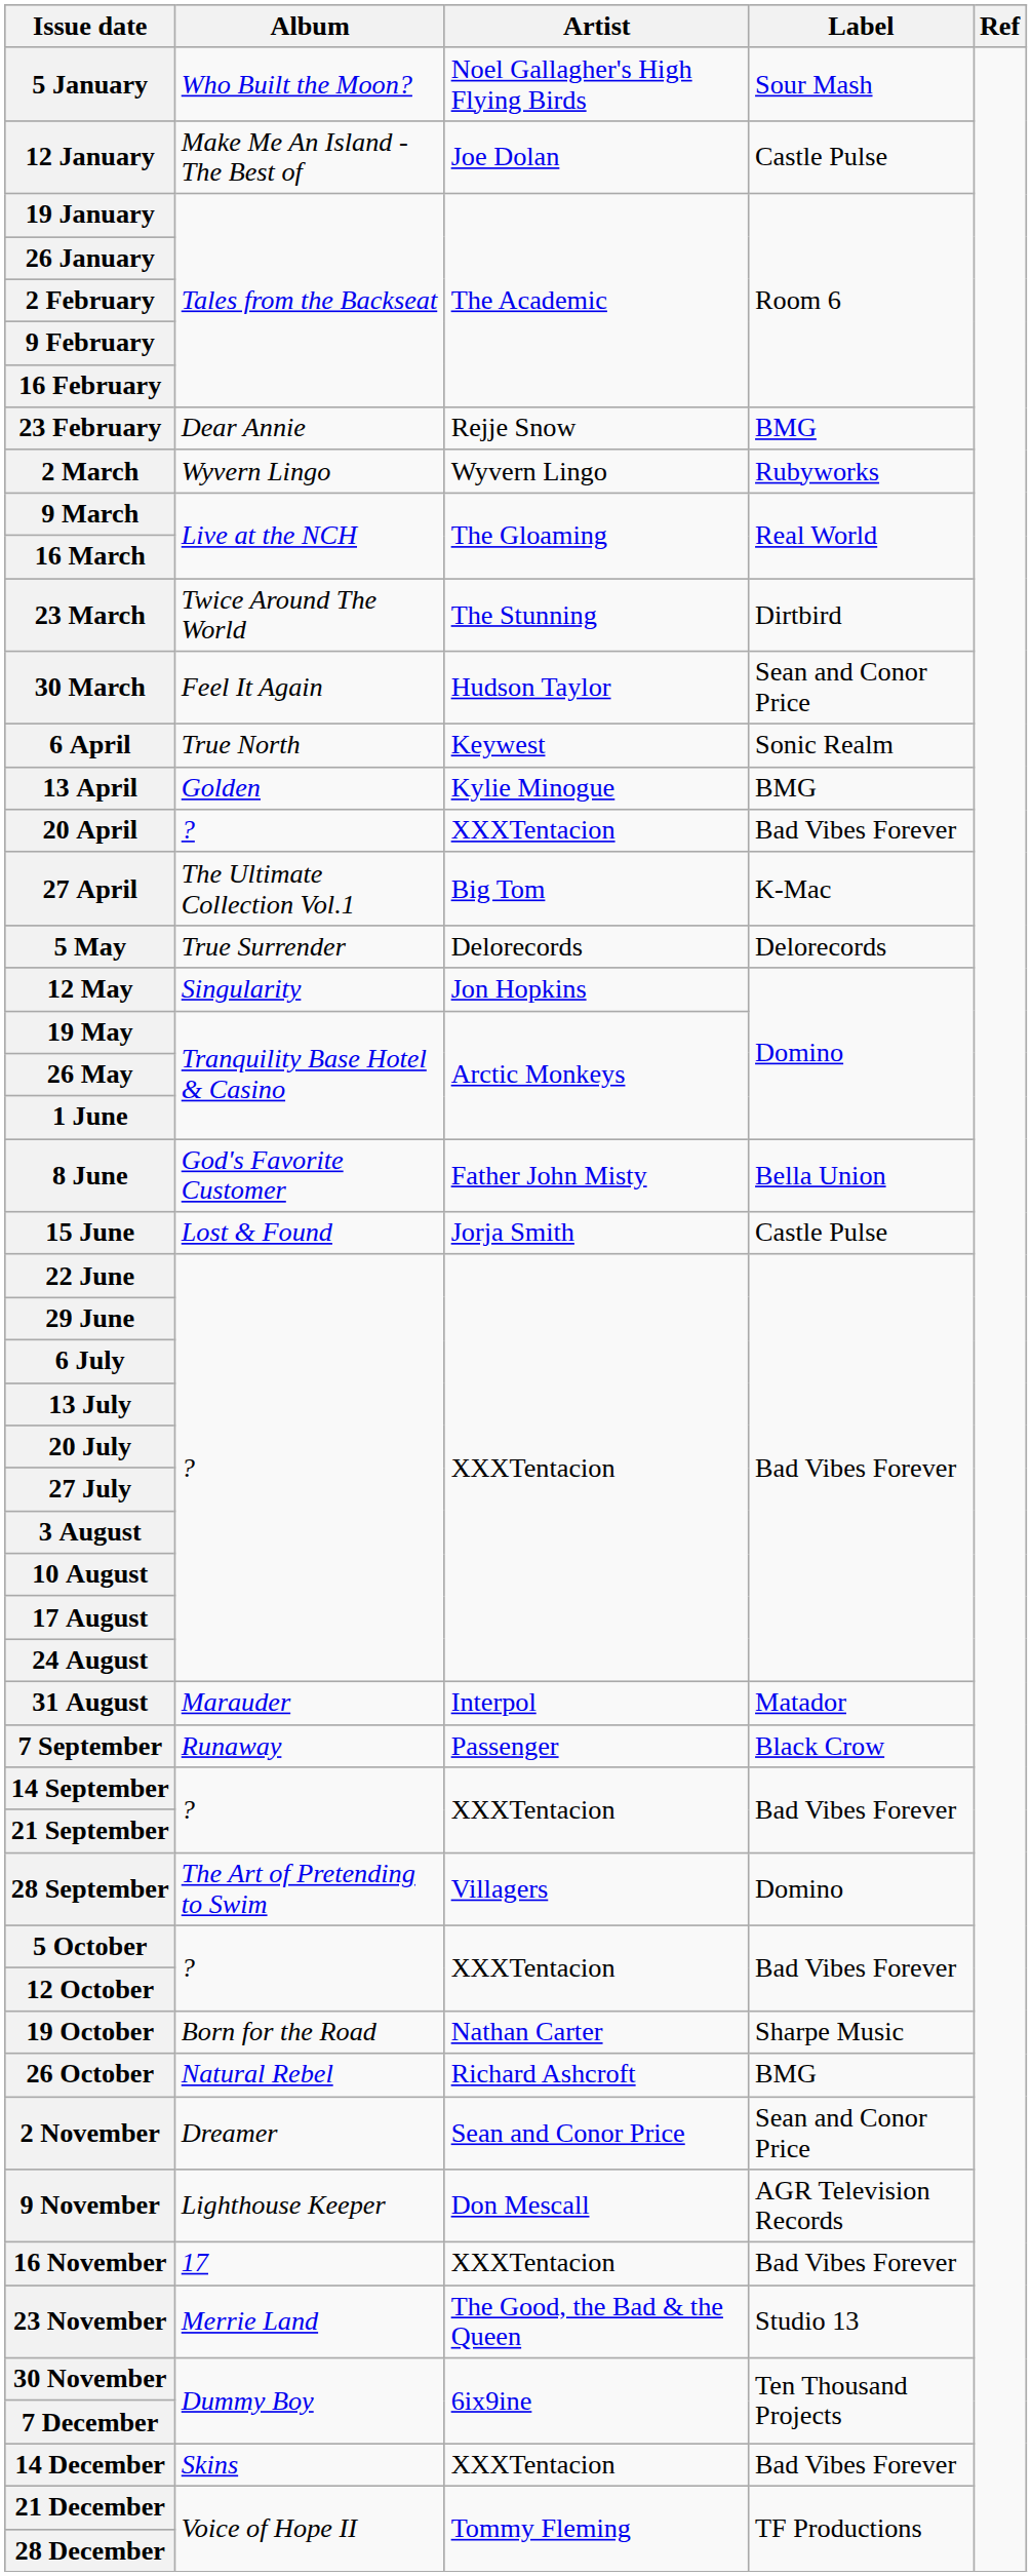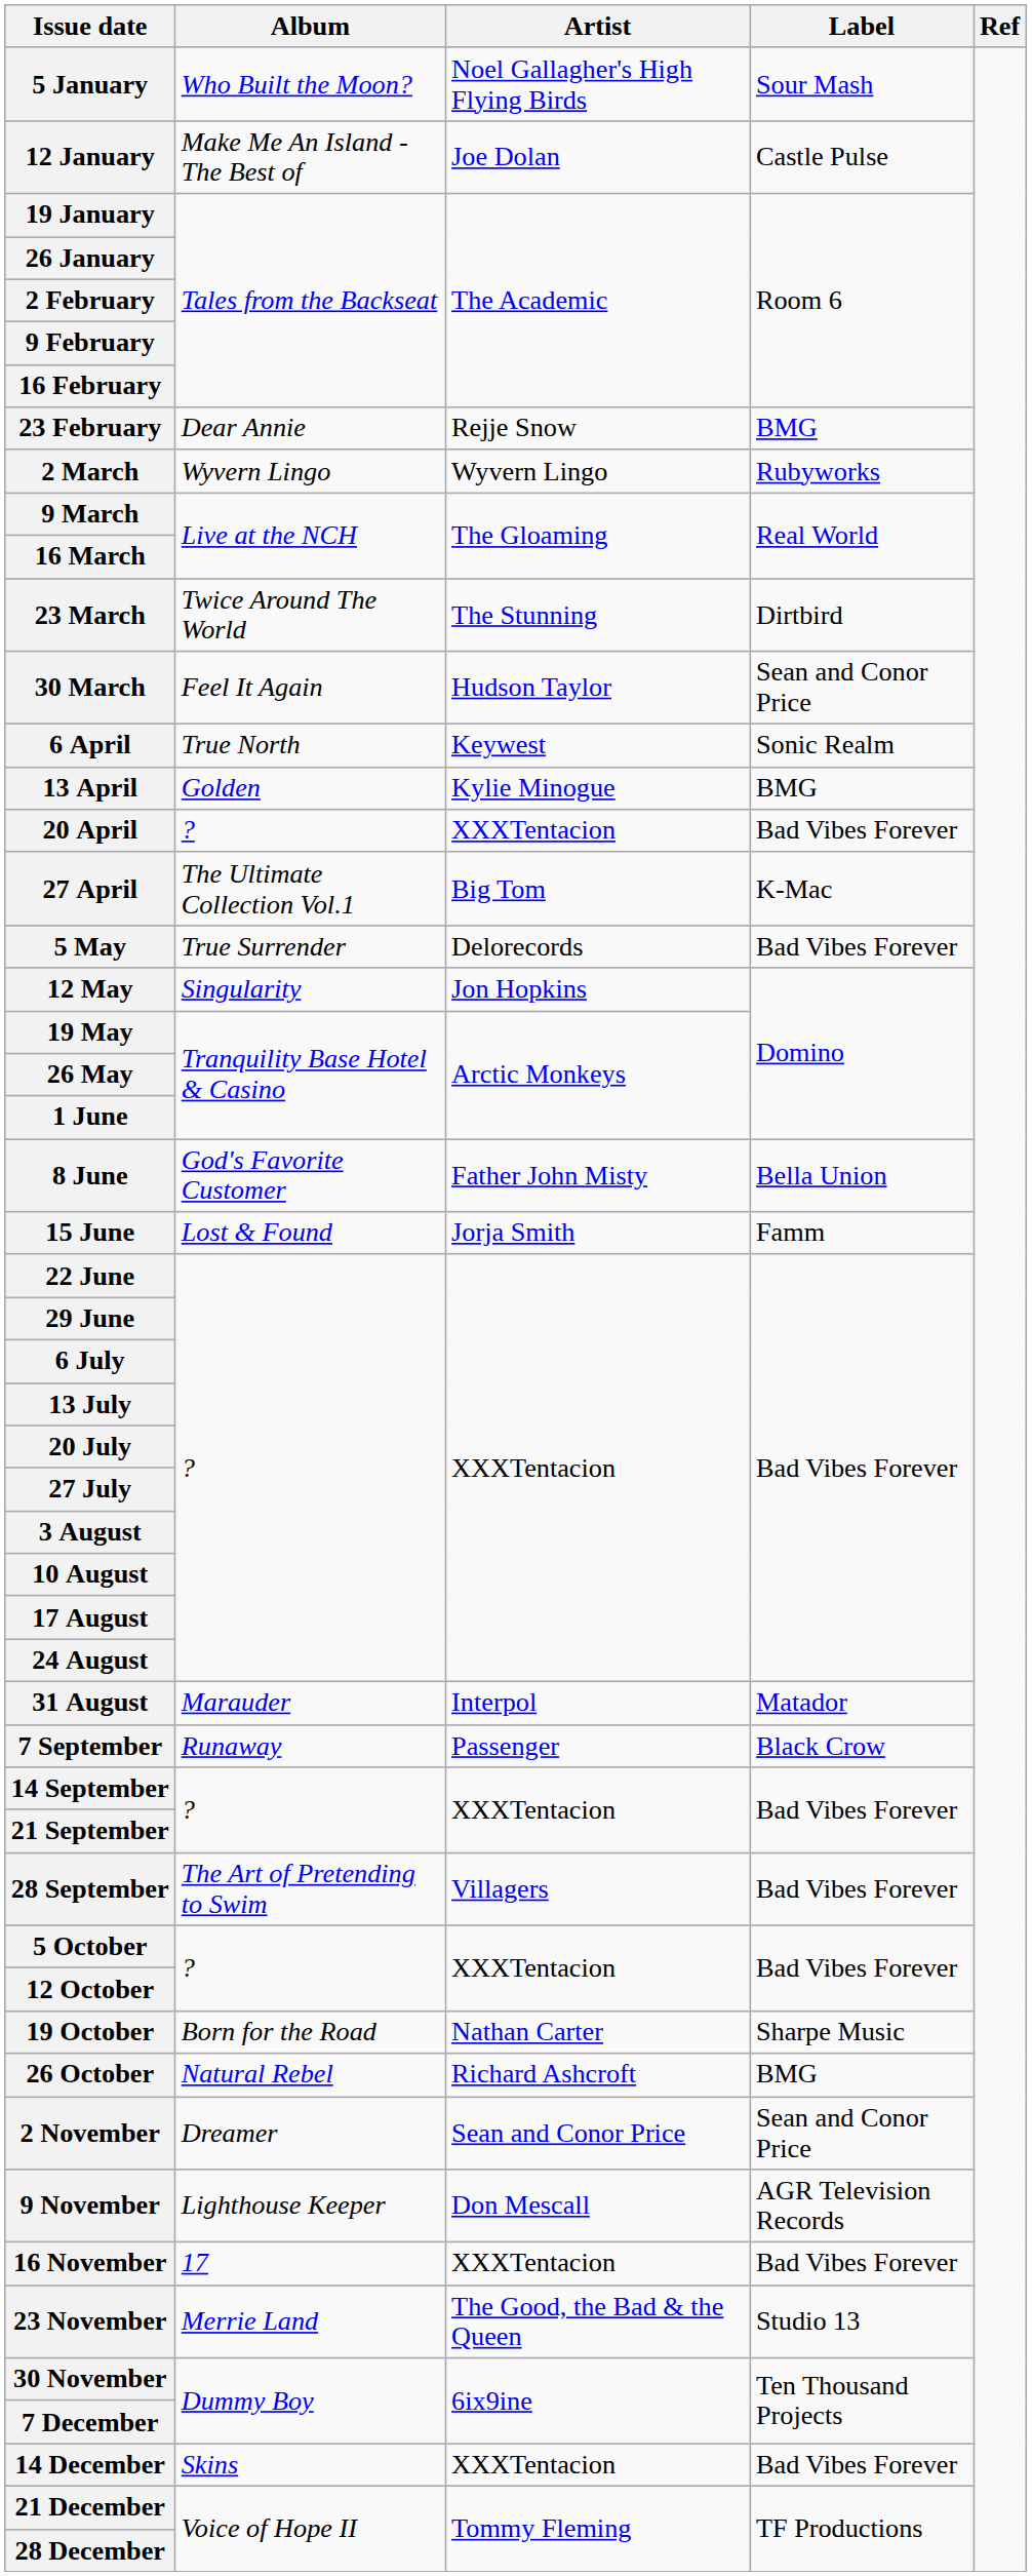 <table class="wikitable plainrowheaders" style="text-align:left">
 <tr>
 <th scope="col">Issue date</th>
 <th scope="col">Album</th>
 <th scope="col">Artist</th>
 <th scope="col">Label</th>
 <th scope="col">Ref</th>
 </tr>
 <tr>
 <th scope="row">5 January</th>
 <td><em><a href='#'>Who Built the Moon?</a></em></td>
 <td><a href='#'>Noel Gallagher's High Flying Birds</a></td>
 <td><a href='#'>Sour Mash</a></td>
 <td rowspan="52"></td>
 </tr>
 <tr>
 <th scope="row">12 January</th>
 <td><em>Make Me An Island - The Best of</em></td>
 <td><a href='#'>Joe Dolan</a></td>
 <td>Castle Pulse</td>
 </tr>
 <tr>
 <th scope="row">19 January</th>
 <td rowspan="5"><em><a href='#'>Tales from the Backseat</a></em></td>
 <td rowspan="5"><a href='#'>The Academic</a></td>
 <td rowspan="5">Room 6</td>
 </tr>
 <tr>
 <th scope="row">26 January</th>
 </tr>
 <tr>
 <th scope="row">2 February</th>
 </tr>
 <tr>
 <th scope="row">9 February</th>
 </tr>
 <tr>
 <th scope="row">16 February</th>
 </tr>
 <tr>
 <th scope="row">23 February</th>
 <td><em>Dear Annie</em></td>
 <td>Rejje Snow</td>
 <td><a href='#'>BMG</a></td>
 </tr>
 <tr>
 <th scope="row">2 March</th>
 <td><em>Wyvern Lingo</em></td>
 <td>Wyvern Lingo</td>
 <td><a href='#'>Rubyworks</a></td>
 </tr>
 <tr>
 <th scope="row">9 March</th>
 <td rowspan="2"><em><a href='#'>Live at the NCH</a></em></td>
 <td rowspan="2"><a href='#'>The Gloaming</a></td>
 <td rowspan="2"><a href='#'>Real World</a></td>
 </tr>
 <tr>
 <th scope="row">16 March</th>
 </tr>
 <tr>
 <th scope="row">23 March</th>
 <td><em>Twice Around The World</em></td>
 <td><a href='#'>The Stunning</a></td>
 <td>Dirtbird</td>
 </tr>
 <tr>
 <th scope="row">30 March</th>
 <td><em>Feel It Again</em></td>
 <td><a href='#'>Hudson Taylor</a></td>
 <td>Sean and Conor Price</td>
 </tr>
 <tr>
 <th scope="row">6 April</th>
 <td><em>True North</em></td>
 <td><a href='#'>Keywest</a></td>
 <td>Sonic Realm</td>
 </tr>
 <tr>
 <th scope="row">13 April</th>
 <td><em><a href='#'>Golden</a></em></td>
 <td><a href='#'>Kylie Minogue</a></td>
 <td>BMG</td>
 </tr>
 <tr>
 <th scope="row">20 April</th>
 <td><em><a href='#'>?</a></em></td>
 <td><a href='#'>XXXTentacion</a></td>
 <td>Bad Vibes Forever</td>
 </tr>
 <tr>
 <th scope="row">27 April</th>
 <td><em>The Ultimate Collection Vol.1</em></td>
 <td><a href='#'>Big Tom</a></td>
 <td>K-Mac</td>
 </tr>
 <tr>
 <th scope="row">5 May</th>
 <td><em>True Surrender</em></td>
 <td>Delorecords</td>
-<td>Delorecords</td>
+<td>Bad Vibes Forever</td>
 </tr>
 <tr>
 <th scope="row">12 May</th>
 <td><em><a href='#'>Singularity</a></em></td>
 <td><a href='#'>Jon Hopkins</a></td>
 <td rowspan="4"><a href='#'>Domino</a></td>
 </tr>
 <tr>
 <th scope="row">19 May</th>
 <td rowspan="3"><em><a href='#'>Tranquility Base Hotel & Casino</a></em></td>
 <td rowspan="3"><a href='#'>Arctic Monkeys</a></td>
 </tr>
 <tr>
 <th scope="row">26 May</th>
 </tr>
 <tr>
 <th scope="row">1 June</th>
 </tr>
 <tr>
 <th scope="row">8 June</th>
 <td><em><a href='#'>God's Favorite Customer</a></em></td>
 <td><a href='#'>Father John Misty</a></td>
 <td><a href='#'>Bella Union</a></td>
 </tr>
 <tr>
 <th scope="row">15 June</th>
 <td><em><a href='#'>Lost & Found</a></em></td>
 <td><a href='#'>Jorja Smith</a></td>
-<td>Castle Pulse</td>
+<td>Famm</td>
 </tr>
 <tr>
 <th scope="row">22 June</th>
 <td rowspan="10"><em>?</em></td>
 <td rowspan="10">XXXTentacion</td>
 <td rowspan="10">Bad Vibes Forever</td>
 </tr>
 <tr>
 <th scope="row">29 June</th>
 </tr>
 <tr>
 <th scope="row">6 July</th>
 </tr>
 <tr>
 <th scope="row">13 July</th>
 </tr>
 <tr>
 <th scope="row">20 July</th>
 </tr>
 <tr>
 <th scope="row">27 July</th>
 </tr>
 <tr>
 <th scope="row">3 August</th>
 </tr>
 <tr>
 <th scope="row">10 August</th>
 </tr>
 <tr>
 <th scope="row">17 August</th>
 </tr>
 <tr>
 <th scope="row">24 August</th>
 </tr>
 <tr>
 <th scope="row">31 August</th>
 <td><em><a href='#'>Marauder</a></em></td>
 <td><a href='#'>Interpol</a></td>
 <td><a href='#'>Matador</a></td>
 </tr>
 <tr>
 <th scope="row">7 September</th>
 <td><em><a href='#'>Runaway</a></em></td>
 <td><a href='#'>Passenger</a></td>
 <td><a href='#'>Black Crow</a></td>
 </tr>
 <tr>
 <th scope="row">14 September</th>
 <td rowspan="2"><em>?</em></td>
 <td rowspan="2">XXXTentacion</td>
 <td rowspan="2">Bad Vibes Forever</td>
 </tr>
 <tr>
 <th scope="row">21 September</th>
 </tr>
 <tr>
 <th scope="row">28 September</th>
 <td><em><a href='#'>The Art of Pretending to Swim</a></em></td>
 <td><a href='#'>Villagers</a></td>
-<td>Domino</td>
+<td>Bad Vibes Forever</td>
 </tr>
 <tr>
 <th scope="row">5 October</th>
 <td rowspan="2"><em>?</em></td>
 <td rowspan="2">XXXTentacion</td>
 <td rowspan="2">Bad Vibes Forever</td>
 </tr>
 <tr>
 <th scope="row">12 October</th>
 </tr>
 <tr>
 <th scope="row">19 October</th>
 <td><em>Born for the Road</em></td>
 <td><a href='#'>Nathan Carter</a></td>
 <td>Sharpe Music</td>
 </tr>
 <tr>
 <th scope="row">26 October</th>
 <td><em><a href='#'>Natural Rebel</a></em></td>
 <td><a href='#'>Richard Ashcroft</a></td>
 <td>BMG</td>
 </tr>
 <tr>
 <th scope="row">2 November</th>
 <td><em>Dreamer</em></td>
 <td><a href='#'>Sean and Conor Price</a></td>
 <td>Sean and Conor Price</td>
 </tr>
 <tr>
 <th scope="row">9 November</th>
 <td><em>Lighthouse Keeper</em></td>
 <td><a href='#'>Don Mescall</a></td>
 <td>AGR Television Records</td>
 </tr>
 <tr>
 <th scope="row">16 November</th>
 <td><em><a href='#'>17</a></em></td>
 <td>XXXTentacion</td>
 <td>Bad Vibes Forever</td>
 </tr>
 <tr>
 <th scope="row">23 November</th>
 <td><em><a href='#'>Merrie Land</a></em></td>
 <td><a href='#'>The Good, the Bad & the Queen</a></td>
 <td>Studio 13</td>
 </tr>
 <tr>
 <th scope="row">30 November</th>
 <td rowspan="2"><em><a href='#'>Dummy Boy</a></em></td>
 <td rowspan="2"><a href='#'>6ix9ine</a></td>
 <td rowspan="2">Ten Thousand Projects</td>
 </tr>
 <tr>
 <th scope="row">7 December</th>
 </tr>
 <tr>
 <th scope="row">14 December</th>
 <td><em><a href='#'>Skins</a></em></td>
 <td>XXXTentacion</td>
 <td>Bad Vibes Forever</td>
 </tr>
 <tr>
 <th scope="row">21 December</th>
 <td rowspan="2"><em>Voice of Hope II</em></td>
 <td rowspan="2"><a href='#'>Tommy Fleming</a></td>
 <td rowspan="2">TF Productions</td>
 </tr>
 <tr>
 <th scope="row">28 December</th>
 </tr>
 <tr>
 </tr>
 </table>
